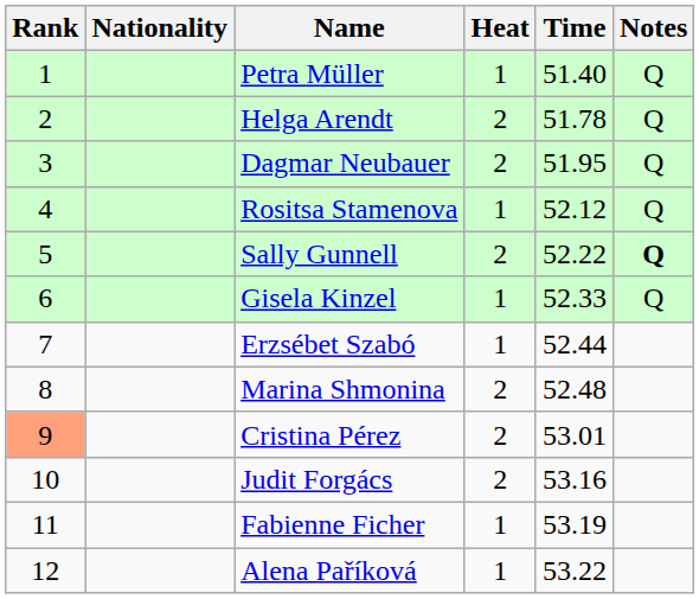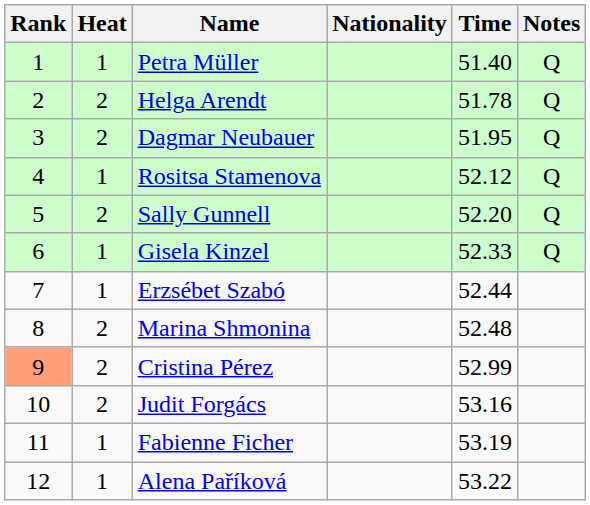 <table class="wikitable sortable" style="text-align:center">
 <tr>
 <th>Rank</th>
+<th>Heat</th>
+<th>Name</th>
 <th>Nationality</th>
-<th>Name</th>
-<th>Heat</th>
 <th>Time</th>
 <th>Notes</th>
 </tr>
 <tr bgcolor=ccffcc>
 <td>1</td>
+<td>1</td>
+<td align="left"><a href='#'>Petra Müller</a></td>
 <td align=left></td>
-<td align="left"><a href='#'>Petra Müller</a></td>
-<td>1</td>
 <td>51.40</td>
 <td>Q</td>
 </tr>
 <tr bgcolor=ccffcc>
 <td>2</td>
+<td>2</td>
+<td align="left"><a href='#'>Helga Arendt</a></td>
 <td align=left></td>
-<td align="left"><a href='#'>Helga Arendt</a></td>
-<td>2</td>
 <td>51.78</td>
 <td>Q</td>
 </tr>
 <tr bgcolor=ccffcc>
 <td>3</td>
+<td>2</td>
+<td align="left"><a href='#'>Dagmar Neubauer</a></td>
 <td align=left></td>
-<td align="left"><a href='#'>Dagmar Neubauer</a></td>
-<td>2</td>
 <td>51.95</td>
 <td>Q</td>
 </tr>
 <tr bgcolor=ccffcc>
 <td>4</td>
+<td>1</td>
+<td align="left"><a href='#'>Rositsa Stamenova</a></td>
 <td align=left></td>
-<td align="left"><a href='#'>Rositsa Stamenova</a></td>
-<td>1</td>
 <td>52.12</td>
 <td>Q</td>
 </tr>
 <tr bgcolor=ccffcc>
 <td>5</td>
+<td>2</td>
+<td align="left"><a href='#'>Sally Gunnell</a></td>
 <td align=left></td>
-<td align="left"><a href='#'>Sally Gunnell</a></td>
-<td>2</td>
-<td>52.22</td>
-<td><strong>Q</strong></td>
+<td>52.20</td>
+<td>Q</td>
 </tr>
 <tr bgcolor=ccffcc>
 <td>6</td>
+<td>1</td>
+<td align="left"><a href='#'>Gisela Kinzel</a></td>
 <td align=left></td>
-<td align="left"><a href='#'>Gisela Kinzel</a></td>
-<td>1</td>
 <td>52.33</td>
 <td>Q</td>
 </tr>
 <tr>
 <td>7</td>
+<td>1</td>
+<td align="left"><a href='#'>Erzsébet Szabó</a></td>
 <td align=left></td>
-<td align="left"><a href='#'>Erzsébet Szabó</a></td>
-<td>1</td>
 <td>52.44</td>
 <td></td>
 </tr>
 <tr>
 <td>8</td>
+<td>2</td>
+<td align="left"><a href='#'>Marina Shmonina</a></td>
 <td align=left></td>
-<td align="left"><a href='#'>Marina Shmonina</a></td>
-<td>2</td>
 <td>52.48</td>
 <td></td>
 </tr>
 <tr>
 <td style="background: lightsalmon;">9</td>
+<td>2</td>
+<td align="left"><a href='#'>Cristina Pérez</a></td>
 <td align=left></td>
-<td align="left"><a href='#'>Cristina Pérez</a></td>
-<td>2</td>
-<td>53.01</td>
+<td>52.99</td>
 <td></td>
 </tr>
 <tr>
 <td>10</td>
+<td>2</td>
+<td align="left"><a href='#'>Judit Forgács</a></td>
 <td align=left></td>
-<td align="left"><a href='#'>Judit Forgács</a></td>
-<td>2</td>
 <td>53.16</td>
 <td></td>
 </tr>
 <tr>
 <td>11</td>
+<td>1</td>
+<td align="left"><a href='#'>Fabienne Ficher</a></td>
 <td align=left></td>
-<td align="left"><a href='#'>Fabienne Ficher</a></td>
-<td>1</td>
 <td>53.19</td>
 <td></td>
 </tr>
 <tr>
 <td>12</td>
+<td>1</td>
+<td align="left"><a href='#'>Alena Paříková</a></td>
 <td align=left></td>
-<td align="left"><a href='#'>Alena Paříková</a></td>
-<td>1</td>
 <td>53.22</td>
 <td></td>
 </tr>
 </table>
